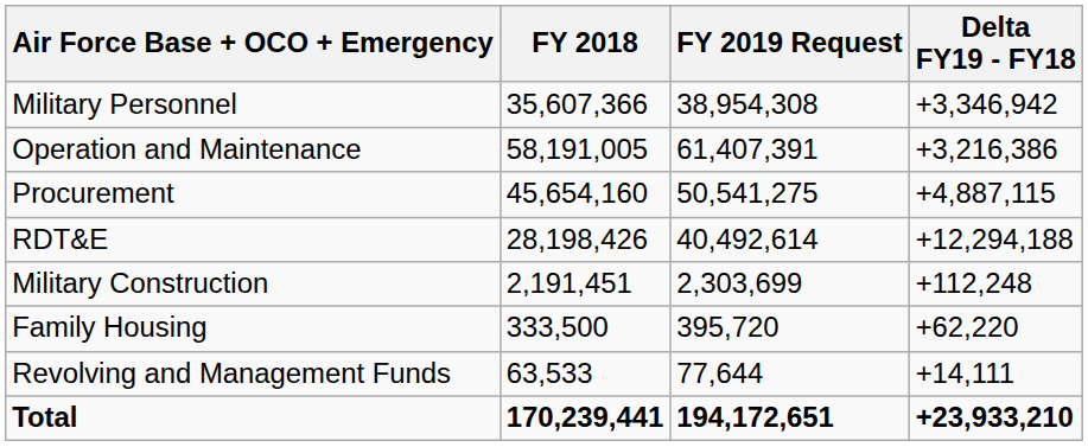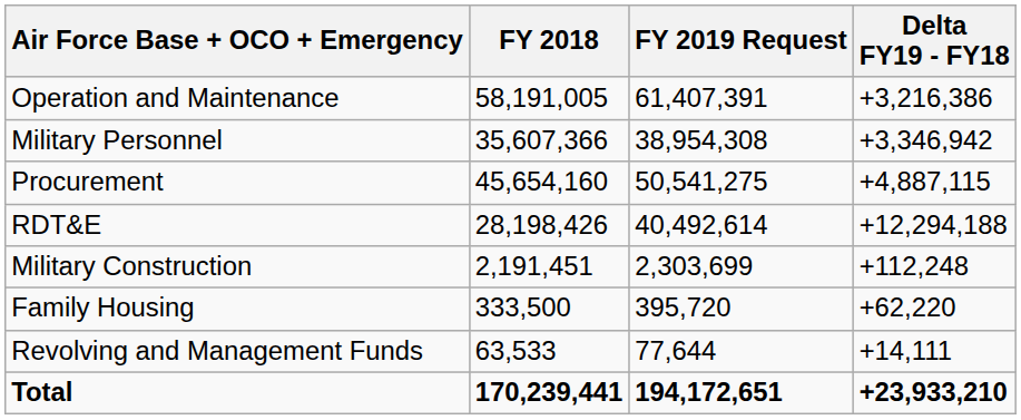 <table class="wikitable">
 <tr>
 <th>Air Force Base + OCO + Emergency</th>
 <th>FY 2018</th>
 <th>FY 2019 Request</th>
 <th>Delta<br>FY19 - FY18</th>
 </tr>
 <tr>
+<td>Operation and Maintenance</td>
+<td>58,191,005</td>
+<td>61,407,391</td>
+<td>+3,216,386</td>
+</tr>
+<tr>
 <td>Military Personnel</td>
 <td>35,607,366</td>
 <td>38,954,308</td>
 <td>+3,346,942</td>
-</tr>
-<tr>
-<td>Operation and Maintenance</td>
-<td>58,191,005</td>
-<td>61,407,391</td>
-<td>+3,216,386</td>
 </tr>
 <tr>
 <td>Procurement</td>
 <td>45,654,160</td>
 <td>50,541,275</td>
 <td>+4,887,115</td>
 </tr>
 <tr>
 <td>RDT&E</td>
 <td>28,198,426</td>
 <td>40,492,614</td>
 <td>+12,294,188</td>
 </tr>
 <tr>
 <td>Military Construction</td>
 <td>2,191,451</td>
 <td>2,303,699</td>
 <td>+112,248</td>
 </tr>
 <tr>
 <td>Family Housing</td>
 <td>333,500</td>
 <td>395,720</td>
 <td>+62,220</td>
 </tr>
 <tr>
 <td>Revolving and Management Funds</td>
 <td>63,533</td>
 <td>77,644</td>
 <td>+14,111</td>
 </tr>
 <tr>
 <td><strong>Total</strong></td>
 <td><strong>170,239,441</strong></td>
 <td><strong>194,172,651</strong></td>
 <td><strong>+23,933,210</strong></td>
 </tr>
 </table>
